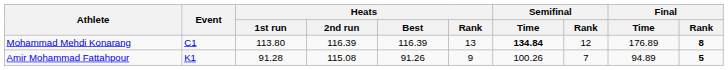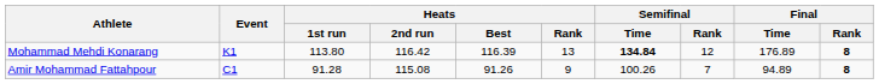 <table class="wikitable" width="85%" style="text-align:center; font-size:90%">
 <tr>
 <th rowspan="2" width="20%">Athlete</th>
 <th rowspan="2" width="6%">Event</th>
 <th colspan="4">Heats</th>
 <th colspan="2">Semifinal</th>
 <th colspan="2">Final</th>
 </tr>
 <tr>
 <th width="8%">1st run</th>
 <th width="8%">2nd run</th>
 <th width="8%">Best</th>
 <th width="5%">Rank</th>
 <th width="8%">Time</th>
 <th width="5%">Rank</th>
 <th width="8%">Time</th>
 <th width="5%">Rank</th>
 </tr>
 <tr>
 <td align=left><a href='#'>Mohammad Mehdi Konarang</a></td>
-<td align=left><a href='#'>C1</a></td>
+<td align=left><a href='#'>K1</a></td>
 <td>113.80</td>
-<td>116.39</td>
+<td>116.42</td>
 <td>116.39</td>
 <td>13 <strong></strong></td>
 <td><strong>134.84</strong></td>
 <td>12 <strong></strong></td>
 <td>176.89</td>
 <td><strong>8</strong></td>
 </tr>
 <tr>
 <td align=left><a href='#'>Amir Mohammad Fattahpour</a></td>
-<td align=left><a href='#'>K1</a></td>
+<td align=left><a href='#'>C1</a></td>
 <td>91.28</td>
 <td>115.08</td>
 <td>91.26</td>
 <td>9 <strong></strong></td>
 <td>100.26</td>
 <td>7 <strong></strong></td>
 <td>94.89</td>
-<td><strong>5</strong></td>
+<td><strong>8</strong></td>
 </tr>
 </table>
